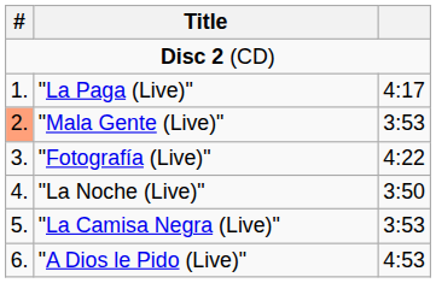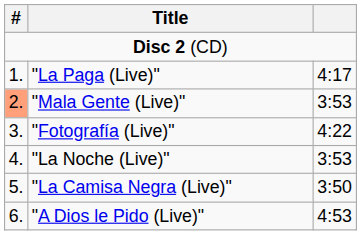 <table class="wikitable">
 <tr>
 <th>#</th>
 <th width="250">Title</th>
 <th></th>
 </tr>
 <tr>
 <td colspan="3" align="center"><strong>Disc 2</strong> (CD)</td>
 </tr>
 <tr>
 <td>1.</td>
 <td>"<a href='#'>La Paga</a> (Live)"</td>
 <td>4:17</td>
 </tr>
 <tr>
 <td style="background: lightsalmon;">2.</td>
 <td>"<a href='#'>Mala Gente</a> (Live)"</td>
 <td>3:53</td>
 </tr>
 <tr>
 <td>3.</td>
 <td>"<a href='#'>Fotografía</a> (Live)"</td>
 <td>4:22</td>
 </tr>
 <tr>
 <td>4.</td>
 <td>"La Noche (Live)"</td>
-<td>3:50</td>
+<td>3:53</td>
 </tr>
 <tr>
 <td>5.</td>
 <td>"<a href='#'>La Camisa Negra</a> (Live)"</td>
-<td>3:53</td>
+<td>3:50</td>
 </tr>
 <tr>
 <td>6.</td>
 <td>"<a href='#'>A Dios le Pido</a> (Live)"</td>
 <td>4:53</td>
 </tr>
 </table>
